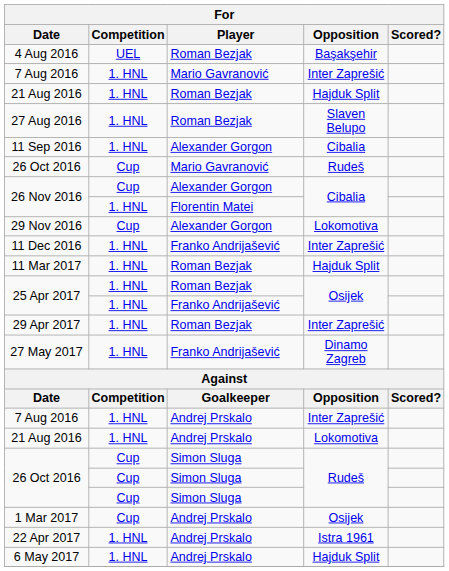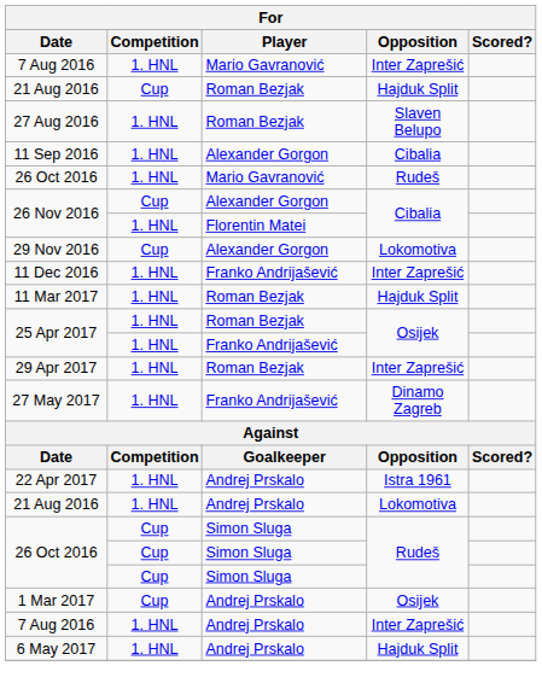 <table class="wikitable" style="text-align:center; font-size:90%; ">
 <tr>
 <th colspan=5>For</th>
 </tr>
 <tr>
 <th width=90>Date</th>
 <th width=70>Competition</th>
 <th width=150>Player</th>
 <th width=90>Opposition</th>
 <th width=50>Scored?</th>
 </tr>
 <tr>
-<td>4 Aug 2016</td>
-<td><a href='#'>UEL</a></td>
-<td style="text-align:left;"> <a href='#'>Roman Bezjak</a></td>
-<td><a href='#'>Başakşehir</a></td>
-<td></td>
-</tr>
-<tr>
 <td>7 Aug 2016</td>
 <td><a href='#'>1. HNL</a></td>
 <td style="text-align:left;"> <a href='#'>Mario Gavranović</a></td>
 <td><a href='#'>Inter Zaprešić</a></td>
 <td></td>
 </tr>
 <tr>
 <td>21 Aug 2016</td>
-<td><a href='#'>1. HNL</a></td>
+<td><a href='#'>Cup</a></td>
 <td style="text-align:left;"> <a href='#'>Roman Bezjak</a></td>
 <td><a href='#'>Hajduk Split</a></td>
 <td></td>
 </tr>
 <tr>
 <td>27 Aug 2016</td>
 <td><a href='#'>1. HNL</a></td>
 <td style="text-align:left;"> <a href='#'>Roman Bezjak</a></td>
 <td><a href='#'>Slaven Belupo</a></td>
 <td></td>
 </tr>
 <tr>
 <td>11 Sep 2016</td>
 <td><a href='#'>1. HNL</a></td>
 <td style="text-align:left;"> <a href='#'>Alexander Gorgon</a></td>
 <td><a href='#'>Cibalia</a></td>
 <td></td>
 </tr>
 <tr>
 <td>26 Oct 2016</td>
-<td><a href='#'>Cup</a></td>
+<td><a href='#'>1. HNL</a></td>
 <td style="text-align:left;"> <a href='#'>Mario Gavranović</a></td>
 <td><a href='#'>Rudeš</a></td>
 <td></td>
 </tr>
 <tr>
 <td rowspan=2>26 Nov 2016</td>
 <td><a href='#'>Cup</a></td>
 <td style="text-align:left;"> <a href='#'>Alexander Gorgon</a></td>
 <td rowspan=2><a href='#'>Cibalia</a></td>
 <td></td>
 </tr>
 <tr>
 <td><a href='#'>1. HNL</a></td>
 <td style="text-align:left;"> <a href='#'>Florentin Matei</a></td>
 <td></td>
 </tr>
 <tr>
 <td>29 Nov 2016</td>
 <td><a href='#'>Cup</a></td>
 <td style="text-align:left;"> <a href='#'>Alexander Gorgon</a></td>
 <td><a href='#'>Lokomotiva</a></td>
 <td></td>
 </tr>
 <tr>
 <td>11 Dec 2016</td>
 <td><a href='#'>1. HNL</a></td>
 <td style="text-align:left;"> <a href='#'>Franko Andrijašević</a></td>
 <td><a href='#'>Inter Zaprešić</a></td>
 <td></td>
 </tr>
 <tr>
 <td>11 Mar 2017</td>
 <td><a href='#'>1. HNL</a></td>
 <td style="text-align:left;"> <a href='#'>Roman Bezjak</a></td>
 <td><a href='#'>Hajduk Split</a></td>
 <td></td>
 </tr>
 <tr>
 <td rowspan=2>25 Apr 2017</td>
 <td><a href='#'>1. HNL</a></td>
 <td style="text-align:left;"> <a href='#'>Roman Bezjak</a></td>
 <td rowspan=2><a href='#'>Osijek</a></td>
 <td></td>
 </tr>
 <tr>
 <td><a href='#'>1. HNL</a></td>
 <td style="text-align:left;"> <a href='#'>Franko Andrijašević</a></td>
 <td></td>
 </tr>
 <tr>
 <td>29 Apr 2017</td>
 <td><a href='#'>1. HNL</a></td>
 <td style="text-align:left;"> <a href='#'>Roman Bezjak</a></td>
 <td><a href='#'>Inter Zaprešić</a></td>
 <td></td>
 </tr>
 <tr>
 <td>27 May 2017</td>
 <td><a href='#'>1. HNL</a></td>
 <td style="text-align:left;"> <a href='#'>Franko Andrijašević</a></td>
 <td><a href='#'>Dinamo Zagreb</a></td>
 <td></td>
 </tr>
 <tr>
 <th colspan=5>Against</th>
 </tr>
 <tr>
 <th width=90>Date</th>
 <th width=70>Competition</th>
 <th width=150>Goalkeeper</th>
 <th width=90>Opposition</th>
 <th width=50>Scored?</th>
 </tr>
 <tr>
-<td>7 Aug 2016</td>
+<td>22 Apr 2017</td>
 <td><a href='#'>1. HNL</a></td>
 <td style="text-align:left;"> <a href='#'>Andrej Prskalo</a></td>
-<td><a href='#'>Inter Zaprešić</a></td>
+<td><a href='#'>Istra 1961</a></td>
 <td></td>
 </tr>
 <tr>
 <td>21 Aug 2016</td>
 <td><a href='#'>1. HNL</a></td>
 <td style="text-align:left;"> <a href='#'>Andrej Prskalo</a></td>
 <td><a href='#'>Lokomotiva</a></td>
 <td></td>
 </tr>
 <tr>
 <td rowspan=3>26 Oct 2016</td>
 <td><a href='#'>Cup</a></td>
 <td style="text-align:left;"> <a href='#'>Simon Sluga</a></td>
 <td rowspan=3><a href='#'>Rudeš</a></td>
 <td></td>
 </tr>
 <tr>
 <td><a href='#'>Cup</a></td>
 <td style="text-align:left;"> <a href='#'>Simon Sluga</a></td>
 <td></td>
 </tr>
 <tr>
 <td><a href='#'>Cup</a></td>
 <td style="text-align:left;"> <a href='#'>Simon Sluga</a></td>
 <td></td>
 </tr>
 <tr>
 <td>1 Mar 2017</td>
 <td><a href='#'>Cup</a></td>
 <td style="text-align:left;"> <a href='#'>Andrej Prskalo</a></td>
 <td><a href='#'>Osijek</a></td>
 <td></td>
 </tr>
 <tr>
-<td>22 Apr 2017</td>
+<td>7 Aug 2016</td>
 <td><a href='#'>1. HNL</a></td>
 <td style="text-align:left;"> <a href='#'>Andrej Prskalo</a></td>
-<td><a href='#'>Istra 1961</a></td>
+<td><a href='#'>Inter Zaprešić</a></td>
 <td></td>
 </tr>
 <tr>
 <td>6 May 2017</td>
 <td><a href='#'>1. HNL</a></td>
 <td style="text-align:left;"> <a href='#'>Andrej Prskalo</a></td>
 <td><a href='#'>Hajduk Split</a></td>
 <td></td>
 </tr>
 <tr>
 </tr>
 </table>
